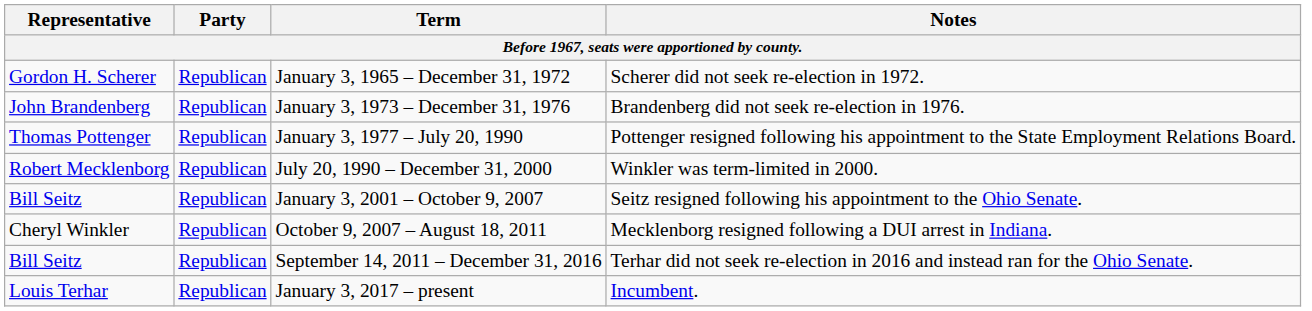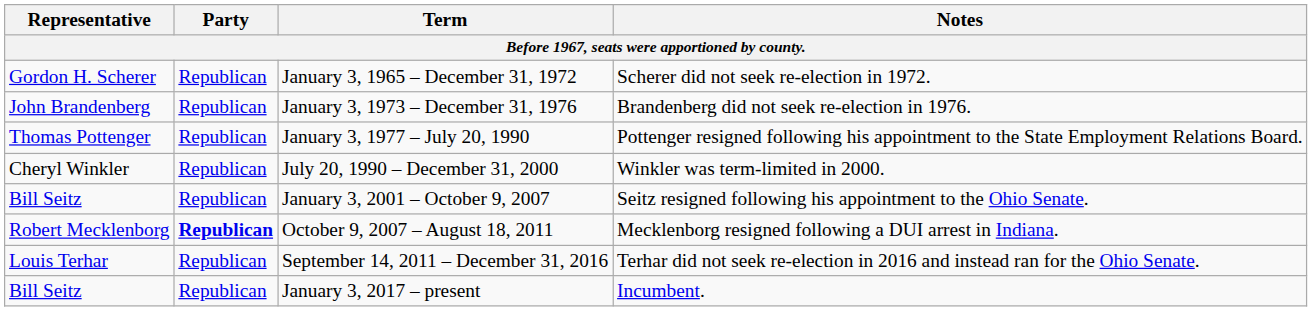 <table class=wikitable>
 <tr valign=bottom>
 <th>Representative</th>
 <th>Party</th>
 <th>Term</th>
 <th>Notes</th>
 </tr>
 <tr>
 <th colspan=5 style="font-size: 80%;"><em>Before 1967, seats were apportioned by county.</em></th>
 </tr>
 <tr>
 <td><a href='#'>Gordon H. Scherer</a></td>
 <td><a href='#'>Republican</a></td>
 <td>January 3, 1965 – December 31, 1972</td>
 <td>Scherer did not seek re-election in 1972.</td>
 </tr>
 <tr>
 <td><a href='#'>John Brandenberg</a></td>
 <td><a href='#'>Republican</a></td>
 <td>January 3, 1973 – December 31, 1976</td>
 <td>Brandenberg did not seek re-election in 1976.</td>
 </tr>
 <tr>
 <td><a href='#'>Thomas Pottenger</a></td>
 <td><a href='#'>Republican</a></td>
 <td>January 3, 1977 – July 20, 1990</td>
 <td>Pottenger resigned following his appointment to the State Employment Relations Board.</td>
 </tr>
 <tr>
-<td><a href='#'>Robert Mecklenborg</a></td>
+<td>Cheryl Winkler</td>
 <td><a href='#'>Republican</a></td>
 <td>July 20, 1990 – December 31, 2000</td>
 <td>Winkler was term-limited in 2000.</td>
 </tr>
 <tr>
 <td><a href='#'>Bill Seitz</a></td>
 <td><a href='#'>Republican</a></td>
 <td>January 3, 2001 – October 9, 2007</td>
 <td>Seitz resigned following his appointment to the <a href='#'>Ohio Senate</a>.</td>
 </tr>
 <tr>
-<td>Cheryl Winkler</td>
-<td><a href='#'>Republican</a></td>
+<td><a href='#'>Robert Mecklenborg</a></td>
+<td><strong><a href='#'>Republican</a></strong></td>
 <td>October 9, 2007 – August 18, 2011</td>
 <td>Mecklenborg resigned following a DUI arrest in <a href='#'>Indiana</a>.</td>
 </tr>
 <tr>
-<td><a href='#'>Bill Seitz</a></td>
+<td><a href='#'>Louis Terhar</a></td>
 <td><a href='#'>Republican</a></td>
 <td>September 14, 2011 – December 31, 2016</td>
 <td>Terhar did not seek re-election in 2016 and instead ran for the <a href='#'>Ohio Senate</a>.</td>
 </tr>
 <tr>
-<td><a href='#'>Louis Terhar</a></td>
+<td><a href='#'>Bill Seitz</a></td>
 <td><a href='#'>Republican</a></td>
 <td>January 3, 2017 – present</td>
 <td><a href='#'>Incumbent</a>.</td>
 </tr>
 </table>
